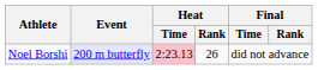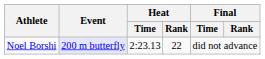 <table class=wikitable style="font-size:90%">
 <tr>
 <th rowspan=2>Athlete</th>
 <th rowspan=2>Event</th>
 <th colspan="2">Heat</th>
 <th colspan="2">Final</th>
 </tr>
 <tr style="font-size:95%">
 <th>Time</th>
 <th>Rank</th>
 <th>Time</th>
 <th>Rank</th>
 </tr>
 <tr align=center>
 <td align=left><a href='#'>Noel Borshi</a></td>
 <td align=left style="background: lavender;"><a href='#'>200 m butterfly</a></td>
-<td style="background: pink;">2:23.13</td>
-<td>26</td>
+<td>2:23.13</td>
+<td>22</td>
 <td colspan=2>did not advance</td>
 </tr>
 </table>
